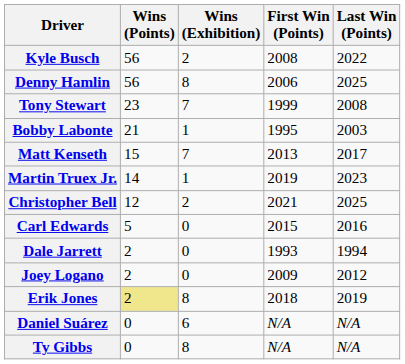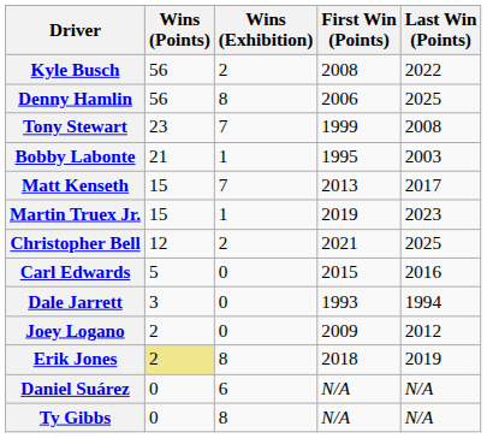 <table class="wikitable sortable">
 <tr>
 <th scope="col">Driver</th>
 <th scope="col">Wins<br>(Points)</th>
 <th scope="col">Wins<br>(Exhibition)</th>
 <th scope="col">First Win<br>(Points)</th>
 <th scope="col">Last Win<br>(Points)</th>
 </tr>
 <tr>
 <th scope="row"><a href='#'>Kyle Busch</a></th>
 <td>56</td>
 <td>2</td>
 <td>2008</td>
 <td>2022</td>
 </tr>
 <tr>
 <th scope="row"><a href='#'>Denny Hamlin</a></th>
 <td>56</td>
 <td>8</td>
 <td>2006</td>
 <td>2025</td>
 </tr>
 <tr>
 <th scope="row"><a href='#'>Tony Stewart</a></th>
 <td>23</td>
 <td>7</td>
 <td>1999</td>
 <td>2008</td>
 </tr>
 <tr>
 <th scope="row"><a href='#'>Bobby Labonte</a></th>
 <td>21</td>
 <td>1</td>
 <td>1995</td>
 <td>2003</td>
 </tr>
 <tr>
 <th scope="row"><a href='#'>Matt Kenseth</a></th>
 <td>15</td>
 <td>7</td>
 <td>2013</td>
 <td>2017</td>
 </tr>
 <tr>
 <th scope="row"><a href='#'>Martin Truex Jr.</a></th>
-<td>14</td>
+<td>15</td>
 <td>1</td>
 <td>2019</td>
 <td>2023</td>
 </tr>
 <tr>
 <th scope="row"><a href='#'>Christopher Bell</a></th>
 <td>12</td>
 <td>2</td>
 <td>2021</td>
 <td>2025</td>
 </tr>
 <tr>
 <th scope="row"><a href='#'>Carl Edwards</a></th>
 <td>5</td>
 <td>0</td>
 <td>2015</td>
 <td>2016</td>
 </tr>
 <tr>
 <th scope="row"><a href='#'>Dale Jarrett</a></th>
-<td>2</td>
+<td>3</td>
 <td>0</td>
 <td>1993</td>
 <td>1994</td>
 </tr>
 <tr>
 <th scope="row"><a href='#'>Joey Logano</a></th>
 <td>2</td>
 <td>0</td>
 <td>2009</td>
 <td>2012</td>
 </tr>
 <tr>
 <th scope="row"><a href='#'>Erik Jones</a></th>
 <td style="background: khaki;">2</td>
 <td>8</td>
 <td>2018</td>
 <td>2019</td>
 </tr>
 <tr>
 <th scope="row"><a href='#'>Daniel Suárez</a></th>
 <td>0</td>
 <td>6</td>
 <td><em>N/A</em></td>
 <td><em>N/A</em></td>
 </tr>
 <tr>
 <th scope="row"><a href='#'>Ty Gibbs</a></th>
 <td>0</td>
 <td>8</td>
 <td><em>N/A</em></td>
 <td><em>N/A</em></td>
 </tr>
 </table>
